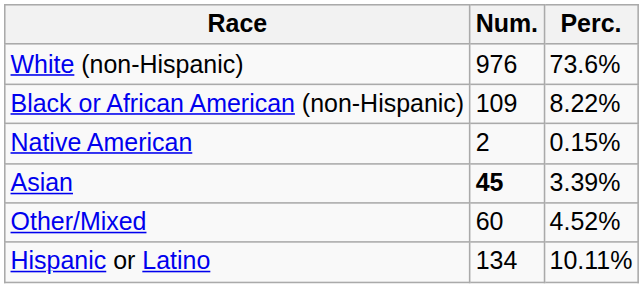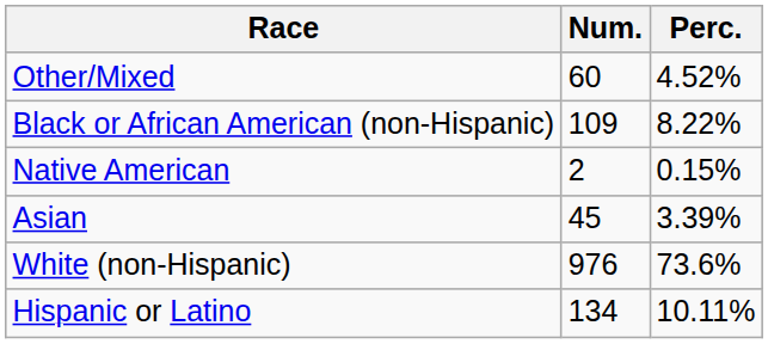 <table class="wikitable">
 <tr>
 <th>Race</th>
 <th>Num.</th>
 <th>Perc.</th>
 </tr>
 <tr>
-<td><a href='#'>White</a> (non-Hispanic)</td>
-<td>976</td>
-<td>73.6%</td>
+<td><a href='#'>Other/Mixed</a></td>
+<td>60</td>
+<td>4.52%</td>
 </tr>
 <tr>
 <td><a href='#'>Black or African American</a> (non-Hispanic)</td>
 <td>109</td>
 <td>8.22%</td>
 </tr>
 <tr>
 <td><a href='#'>Native American</a></td>
 <td>2</td>
 <td>0.15%</td>
 </tr>
 <tr>
 <td><a href='#'>Asian</a></td>
-<td><strong>45</strong></td>
+<td>45</td>
 <td>3.39%</td>
 </tr>
 <tr>
-<td><a href='#'>Other/Mixed</a></td>
-<td>60</td>
-<td>4.52%</td>
+<td><a href='#'>White</a> (non-Hispanic)</td>
+<td>976</td>
+<td>73.6%</td>
 </tr>
 <tr>
 <td><a href='#'>Hispanic</a> or <a href='#'>Latino</a></td>
 <td>134</td>
 <td>10.11%</td>
 </tr>
 </table>
